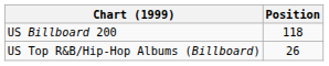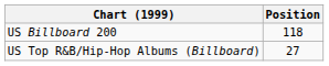 <table class="wikitable sortable">
 <tr>
 <th>Chart (1999)</th>
 <th>Position</th>
 </tr>
 <tr>
 <td>US <em>Billboard</em> 200</td>
 <td style="text-align:center;">118</td>
 </tr>
 <tr>
 <td>US Top R&B/Hip-Hop Albums (<em>Billboard</em>)</td>
-<td style="text-align:center;">26</td>
+<td style="text-align:center;">27</td>
 </tr>
 </table>
